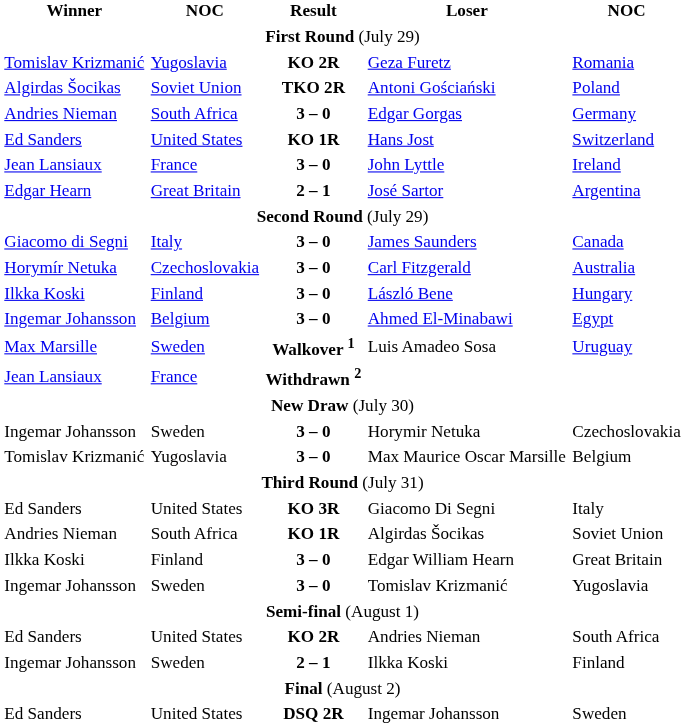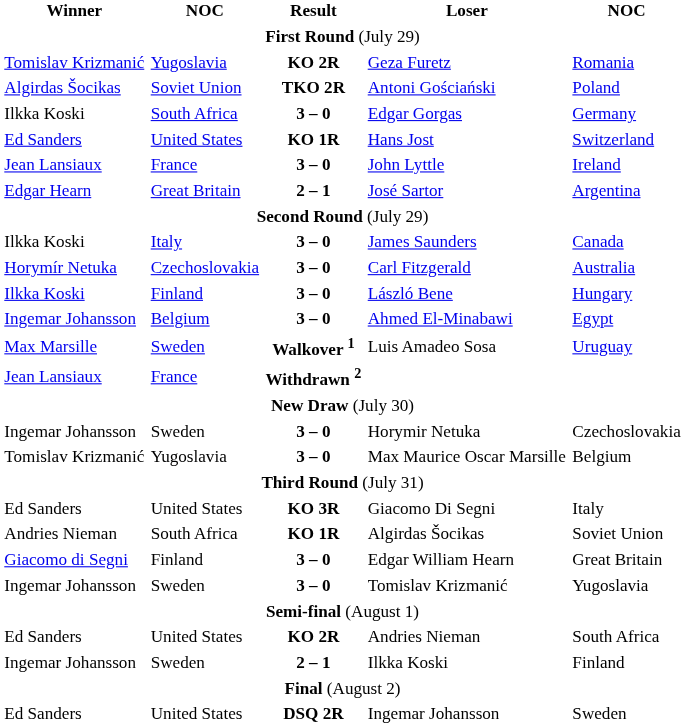 <table border="0" Cellpadding="2">
 <tr>
 <th>Winner</th>
 <th>NOC</th>
 <th>Result</th>
 <th>Loser</th>
 <th>NOC</th>
 </tr>
 <tr>
 <td align="center" colspan="5"><strong>First Round</strong> (July 29)</td>
 </tr>
 <tr>
 <td><a href='#'>Tomislav Krizmanić</a></td>
 <td><a href='#'>Yugoslavia</a></td>
 <th>KO 2R</th>
 <td><a href='#'>Geza Furetz</a></td>
 <td><a href='#'>Romania</a></td>
 </tr>
 <tr>
 <td><a href='#'>Algirdas Šocikas</a></td>
 <td><a href='#'>Soviet Union</a></td>
 <th>TKO 2R</th>
 <td><a href='#'>Antoni Gościański</a></td>
 <td><a href='#'>Poland</a></td>
 </tr>
 <tr>
-<td><a href='#'>Andries Nieman</a></td>
+<td>Ilkka Koski</td>
 <td><a href='#'>South Africa</a></td>
 <th>3 – 0</th>
 <td><a href='#'>Edgar Gorgas</a></td>
 <td><a href='#'>Germany</a></td>
 </tr>
 <tr>
 <td><a href='#'>Ed Sanders</a></td>
 <td><a href='#'>United States</a></td>
 <th>KO 1R</th>
 <td><a href='#'>Hans Jost</a></td>
 <td><a href='#'>Switzerland</a></td>
 </tr>
 <tr>
 <td><a href='#'>Jean Lansiaux</a></td>
 <td><a href='#'>France</a></td>
 <th>3 – 0</th>
 <td><a href='#'>John Lyttle</a></td>
 <td><a href='#'>Ireland</a></td>
 </tr>
 <tr>
 <td><a href='#'>Edgar Hearn</a></td>
 <td><a href='#'>Great Britain</a></td>
 <th>2 – 1</th>
 <td><a href='#'>José Sartor</a></td>
 <td><a href='#'>Argentina</a></td>
 </tr>
 <tr>
 <td align="center" colspan="5"><strong>Second Round</strong> (July 29)</td>
 </tr>
 <tr>
-<td><a href='#'>Giacomo di Segni</a></td>
+<td>Ilkka Koski</td>
 <td><a href='#'>Italy</a></td>
 <th>3 – 0</th>
 <td><a href='#'>James Saunders</a></td>
 <td><a href='#'>Canada</a></td>
 </tr>
 <tr>
 <td><a href='#'>Horymír Netuka</a></td>
 <td><a href='#'>Czechoslovakia</a></td>
 <th>3 – 0</th>
 <td><a href='#'>Carl Fitzgerald</a></td>
 <td><a href='#'>Australia</a></td>
 </tr>
 <tr>
 <td><a href='#'>Ilkka Koski</a></td>
 <td><a href='#'>Finland</a></td>
 <th>3 – 0</th>
 <td><a href='#'>László Bene</a></td>
 <td><a href='#'>Hungary</a></td>
 </tr>
 <tr>
 <td><a href='#'>Ingemar Johansson</a></td>
 <td><a href='#'>Belgium</a></td>
 <th>3 – 0</th>
 <td><a href='#'>Ahmed El-Minabawi</a></td>
 <td><a href='#'>Egypt</a></td>
 </tr>
 <tr>
 <td><a href='#'>Max Marsille</a></td>
 <td><a href='#'>Sweden</a></td>
 <th>Walkover <sup><strong>1</strong></sup></th>
 <td>Luis Amadeo Sosa</td>
 <td><a href='#'>Uruguay</a></td>
 </tr>
 <tr>
 <td><a href='#'>Jean Lansiaux</a></td>
 <td><a href='#'>France</a></td>
 <th>Withdrawn <sup><strong>2</strong></sup></th>
 </tr>
 <tr>
 <td align="center" colspan="5"><strong>New Draw</strong> (July 30)</td>
 </tr>
 <tr>
 <td>Ingemar Johansson</td>
 <td>Sweden</td>
 <th>3 – 0</th>
 <td>Horymir Netuka</td>
 <td>Czechoslovakia</td>
 </tr>
 <tr>
 <td>Tomislav Krizmanić</td>
 <td>Yugoslavia</td>
 <th>3 – 0</th>
 <td>Max Maurice Oscar Marsille</td>
 <td>Belgium</td>
 </tr>
 <tr>
 <td align="center" colspan="5"><strong>Third Round</strong> (July 31)</td>
 </tr>
 <tr>
 <td>Ed Sanders</td>
 <td>United States</td>
 <th>KO 3R</th>
 <td>Giacomo Di Segni</td>
 <td>Italy</td>
 </tr>
 <tr>
 <td>Andries Nieman</td>
 <td>South Africa</td>
 <th>KO 1R</th>
 <td>Algirdas Šocikas</td>
 <td>Soviet Union</td>
 </tr>
 <tr>
-<td>Ilkka Koski</td>
+<td><a href='#'>Giacomo di Segni</a></td>
 <td>Finland</td>
 <th>3 – 0</th>
 <td>Edgar William Hearn</td>
 <td>Great Britain</td>
 </tr>
 <tr>
 <td>Ingemar Johansson</td>
 <td>Sweden</td>
 <th>3 – 0</th>
 <td>Tomislav Krizmanić</td>
 <td>Yugoslavia</td>
 </tr>
 <tr>
 <td align="center" colspan="5"><strong>Semi-final</strong> (August 1)</td>
 </tr>
 <tr>
 <td>Ed Sanders</td>
 <td>United States</td>
 <th>KO 2R</th>
 <td>Andries Nieman</td>
 <td>South Africa</td>
 </tr>
 <tr>
 <td>Ingemar Johansson</td>
 <td>Sweden</td>
 <th>2 – 1</th>
 <td>Ilkka Koski</td>
 <td>Finland</td>
 </tr>
 <tr>
 <td align="center" colspan="5"><strong>Final</strong> (August 2)</td>
 </tr>
 <tr>
 <td>Ed Sanders</td>
 <td>United States</td>
 <th>DSQ 2R</th>
 <td>Ingemar Johansson</td>
 <td>Sweden</td>
 </tr>
 </table>
